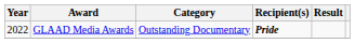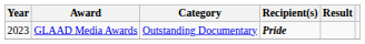 <table class="wikitable plainrowheaders sortable">
 <tr>
 <th scope="col">Year</th>
 <th scope="col">Award</th>
 <th scope="col">Category</th>
 <th scope="col">Recipient(s)</th>
 <th scope="col">Result</th>
 <th scope="col" class="unsortable"></th>
 </tr>
 <tr>
-<td>2022</td>
+<td>2023</td>
 <td><a href='#'>GLAAD Media Awards</a></td>
 <td><a href='#'>Outstanding Documentary</a></td>
 <td><strong><em>Pride</em></strong></td>
 <td></td>
 <td></td>
 </tr>
 <tr>
 </tr>
 </table>
